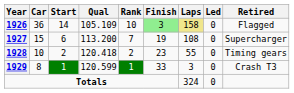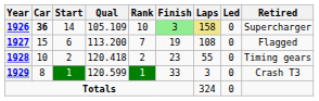 <table class="wikitable" style="text-align:center">
 <tr>
 <th>Year</th>
 <th>Car</th>
 <th>Start</th>
 <th>Qual</th>
 <th>Rank</th>
 <th>Finish</th>
 <th>Laps</th>
 <th>Led</th>
 <th>Retired</th>
 </tr>
 <tr>
 <th><a href='#'>1926</a></th>
-<td>36</td>
+<td><strong>36</strong></td>
 <td>14</td>
 <td>105.109</td>
 <td>10</td>
 <td style="background: lightgreen;">3</td>
 <td style="background: khaki;">158</td>
 <td>0</td>
-<td>Flagged</td>
+<td>Supercharger</td>
 </tr>
 <tr>
 <th><a href='#'>1927</a></th>
 <td>15</td>
 <td>6</td>
 <td>113.200</td>
 <td>7</td>
 <td>19</td>
 <td>108</td>
 <td>0</td>
-<td>Supercharger</td>
+<td>Flagged</td>
 </tr>
 <tr>
 <th><a href='#'>1928</a></th>
 <td>10</td>
 <td>2</td>
 <td>120.418</td>
 <td>2</td>
 <td>23</td>
 <td>55</td>
 <td>0</td>
 <td>Timing gears</td>
 </tr>
 <tr>
 <th><a href='#'>1929</a></th>
 <td>8</td>
 <td style="background:green;color:white">1</td>
 <td>120.599</td>
 <td style="background:green;color:white">1</td>
 <td>33</td>
 <td>3</td>
 <td>0</td>
 <td>Crash T3</td>
 </tr>
 <tr>
 <td colspan=6><strong>Totals</strong></td>
 <td>324</td>
 <td>0</td>
 <td></td>
 </tr>
 </table>
